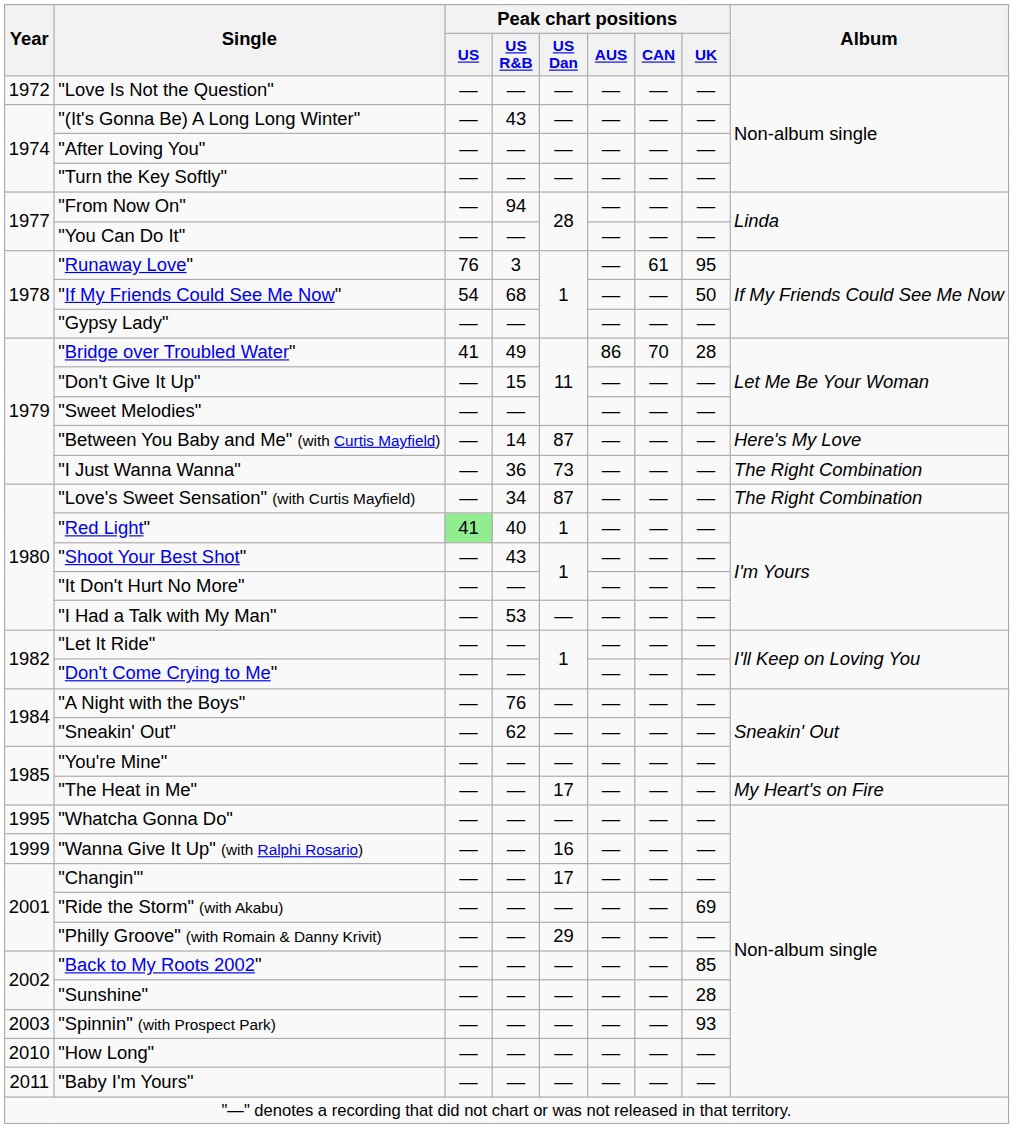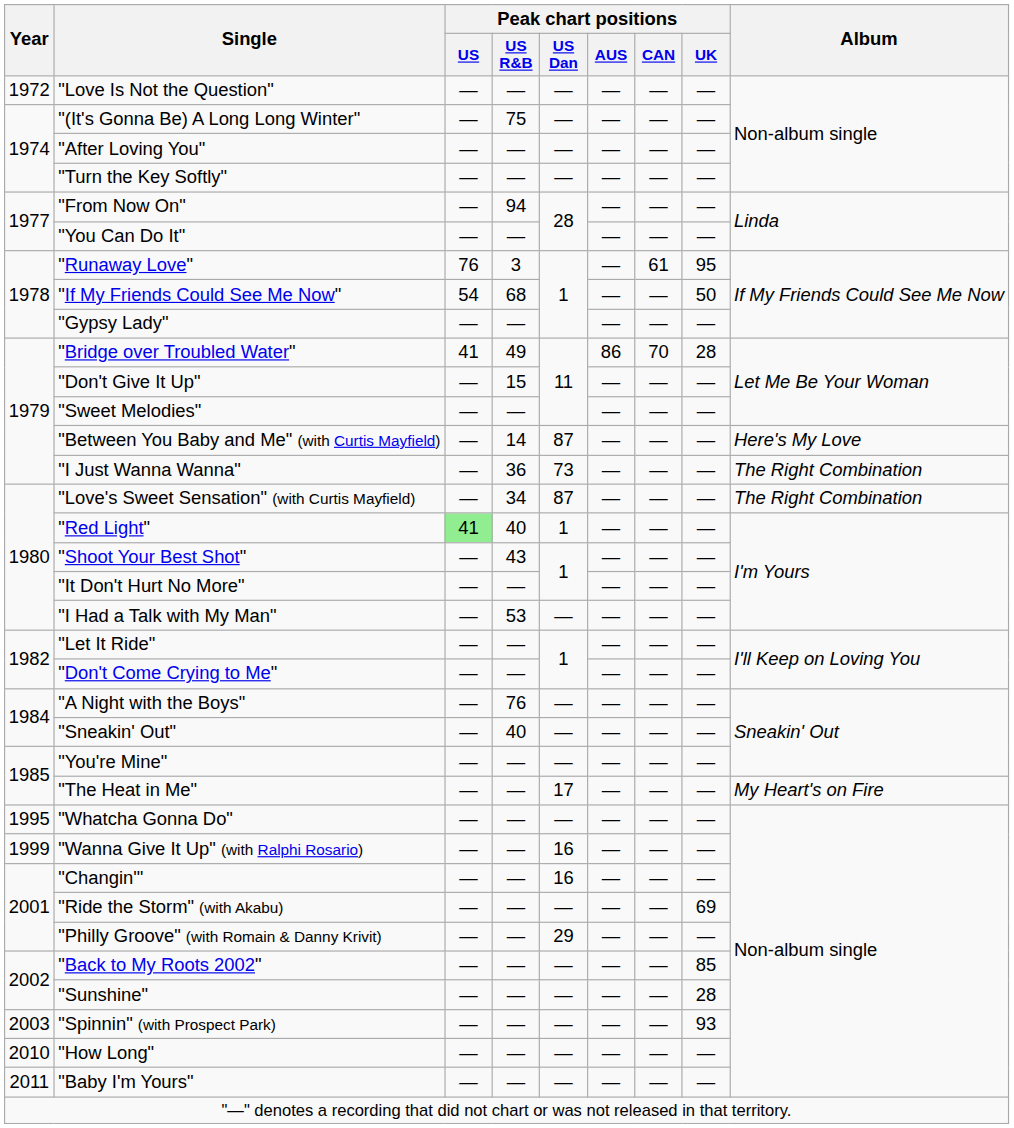 <table class="wikitable" style="text-align:center;">
 <tr>
 <th rowspan="2">Year</th>
 <th rowspan="2">Single</th>
 <th colspan="6">Peak chart positions</th>
 <th rowspan="2">Album</th>
 </tr>
 <tr style="font-size:smaller;">
 <th width="35"><a href='#'>US</a><br></th>
 <th width="35"><a href='#'>US<br>R&B</a><br></th>
 <th width="35"><a href='#'>US<br>Dan</a><br></th>
 <th width="35"><a href='#'>AUS</a><br></th>
 <th width="35"><a href='#'>CAN</a><br></th>
 <th width="35"><a href='#'>UK</a><br></th>
 </tr>
 <tr>
 <td rowspan="1">1972</td>
 <td align="left">"Love Is Not the Question"</td>
 <td>—</td>
 <td>—</td>
 <td>—</td>
 <td>—</td>
 <td>—</td>
 <td>—</td>
 <td align="left" rowspan="4">Non-album single</td>
 </tr>
 <tr>
 <td rowspan="3">1974</td>
 <td align="left">"(It's Gonna Be) A Long Long Winter"</td>
 <td>—</td>
-<td>43</td>
+<td>75</td>
 <td>—</td>
 <td>—</td>
 <td>—</td>
 <td>—</td>
 </tr>
 <tr>
 <td align="left">"After Loving You"</td>
 <td>—</td>
 <td>—</td>
 <td>—</td>
 <td>—</td>
 <td>—</td>
 <td>—</td>
 </tr>
 <tr>
 <td align="left">"Turn the Key Softly"</td>
 <td>—</td>
 <td>—</td>
 <td>—</td>
 <td>—</td>
 <td>—</td>
 <td>—</td>
 </tr>
 <tr>
 <td rowspan="2">1977</td>
 <td align="left">"From Now On"</td>
 <td>—</td>
 <td>94</td>
 <td rowspan="2">28</td>
 <td>—</td>
 <td>—</td>
 <td>—</td>
 <td align="left" rowspan="2"><em>Linda</em></td>
 </tr>
 <tr>
 <td align="left">"You Can Do It"</td>
 <td>—</td>
 <td>—</td>
 <td>—</td>
 <td>—</td>
 <td>—</td>
 </tr>
 <tr>
 <td rowspan="3">1978</td>
 <td align="left">"<a href='#'>Runaway Love</a>"</td>
 <td>76</td>
 <td>3</td>
 <td rowspan="3">1</td>
 <td>—</td>
 <td>61</td>
 <td>95</td>
 <td align="left" rowspan="3"><em>If My Friends Could See Me Now</em></td>
 </tr>
 <tr>
 <td align="left">"<a href='#'>If My Friends Could See Me Now</a>"</td>
 <td>54</td>
 <td>68</td>
 <td>—</td>
 <td>—</td>
 <td>50</td>
 </tr>
 <tr>
 <td align="left">"Gypsy Lady"</td>
 <td>—</td>
 <td>—</td>
 <td>—</td>
 <td>—</td>
 <td>—</td>
 </tr>
 <tr>
 <td rowspan="5">1979</td>
 <td align="left">"<a href='#'>Bridge over Troubled Water</a>"</td>
 <td>41</td>
 <td>49</td>
 <td rowspan="3">11</td>
 <td>86</td>
 <td>70</td>
 <td>28</td>
 <td align="left" rowspan="3"><em>Let Me Be Your Woman</em></td>
 </tr>
 <tr>
 <td align="left">"Don't Give It Up"</td>
 <td>—</td>
 <td>15</td>
 <td>—</td>
 <td>—</td>
 <td>—</td>
 </tr>
 <tr>
 <td align="left">"Sweet Melodies"</td>
 <td>—</td>
 <td>—</td>
 <td>—</td>
 <td>—</td>
 <td>—</td>
 </tr>
 <tr>
 <td align="left">"Between You Baby and Me" <small>(with <a href='#'>Curtis Mayfield</a>)</small></td>
 <td>—</td>
 <td>14</td>
 <td>87</td>
 <td>—</td>
 <td>—</td>
 <td>—</td>
 <td align="left" rowspan="1"><em>Here's My Love</em></td>
 </tr>
 <tr>
 <td align="left">"I Just Wanna Wanna"</td>
 <td>—</td>
 <td>36</td>
 <td>73</td>
 <td>—</td>
 <td>—</td>
 <td>—</td>
 <td align="left" rowspan="1"><em>The Right Combination</em></td>
 </tr>
 <tr>
 <td rowspan="5">1980</td>
 <td align="left">"Love's Sweet Sensation" <small>(with Curtis Mayfield)</small></td>
 <td>—</td>
 <td>34</td>
 <td>87</td>
 <td>—</td>
 <td>—</td>
 <td>—</td>
 <td align="left" rowspan="1"><em>The Right Combination</em></td>
 </tr>
 <tr>
 <td align="left">"<a href='#'>Red Light</a>"</td>
 <td style="background: lightgreen;">41</td>
 <td>40</td>
 <td>1</td>
 <td>—</td>
 <td>—</td>
 <td>—</td>
 <td align="left" rowspan="4"><em>I'm Yours</em></td>
 </tr>
 <tr>
 <td align="left">"<a href='#'>Shoot Your Best Shot</a>"</td>
 <td>—</td>
 <td>43</td>
 <td rowspan="2">1</td>
 <td>—</td>
 <td>—</td>
 <td>—</td>
 </tr>
 <tr>
 <td align="left">"It Don't Hurt No More"</td>
 <td>—</td>
 <td>—</td>
 <td>—</td>
 <td>—</td>
 <td>—</td>
 </tr>
 <tr>
 <td align="left">"I Had a Talk with My Man"</td>
 <td>—</td>
 <td>53</td>
 <td>—</td>
 <td>—</td>
 <td>—</td>
 <td>—</td>
 </tr>
 <tr>
 <td rowspan="2">1982</td>
 <td align="left">"Let It Ride"</td>
 <td>—</td>
 <td>—</td>
 <td rowspan="2">1</td>
 <td>—</td>
 <td>—</td>
 <td>—</td>
 <td align="left" rowspan="2"><em>I'll Keep on Loving You</em></td>
 </tr>
 <tr>
 <td align="left">"<a href='#'>Don't Come Crying to Me</a>"</td>
 <td>—</td>
 <td>—</td>
 <td>—</td>
 <td>—</td>
 <td>—</td>
 </tr>
 <tr>
 <td rowspan="2">1984</td>
 <td align="left">"A Night with the Boys"</td>
 <td>—</td>
 <td>76</td>
 <td>—</td>
 <td>—</td>
 <td>—</td>
 <td>—</td>
 <td align="left" rowspan="3"><em>Sneakin' Out</em></td>
 </tr>
 <tr>
 <td align="left">"Sneakin' Out"</td>
 <td>—</td>
-<td>62</td>
+<td>40</td>
 <td>—</td>
 <td>—</td>
 <td>—</td>
 <td>—</td>
 </tr>
 <tr>
 <td rowspan="2">1985</td>
 <td align="left">"You're Mine"</td>
 <td>—</td>
 <td>—</td>
 <td>—</td>
 <td>—</td>
 <td>—</td>
 <td>—</td>
 </tr>
 <tr>
 <td align="left">"The Heat in Me"</td>
 <td>—</td>
 <td>—</td>
 <td>17</td>
 <td>—</td>
 <td>—</td>
 <td>—</td>
 <td align="left" rowspan="1"><em>My Heart's on Fire</em></td>
 </tr>
 <tr>
 <td rowspan="1">1995</td>
 <td align="left">"Whatcha Gonna Do"</td>
 <td>—</td>
 <td>—</td>
 <td>—</td>
 <td>—</td>
 <td>—</td>
 <td>—</td>
 <td align="left" rowspan="10">Non-album single</td>
 </tr>
 <tr>
 <td rowspan="1">1999</td>
 <td align="left">"Wanna Give It Up" <small>(with <a href='#'>Ralphi Rosario</a>)</small></td>
 <td>—</td>
 <td>—</td>
 <td>16</td>
 <td>—</td>
 <td>—</td>
 <td>—</td>
 </tr>
 <tr>
 <td rowspan="3">2001</td>
 <td align="left">"Changin'"</td>
 <td>—</td>
 <td>—</td>
-<td>17</td>
+<td>16</td>
 <td>—</td>
 <td>—</td>
 <td>—</td>
 </tr>
 <tr>
 <td align="left">"Ride the Storm" <small>(with Akabu)</small></td>
 <td>—</td>
 <td>—</td>
 <td>—</td>
 <td>—</td>
 <td>—</td>
 <td>69</td>
 </tr>
 <tr>
 <td align="left">"Philly Groove" <small>(with Romain & Danny Krivit)</small></td>
 <td>—</td>
 <td>—</td>
 <td>29</td>
 <td>—</td>
 <td>—</td>
 <td>—</td>
 </tr>
 <tr>
 <td rowspan="2">2002</td>
 <td align="left">"<a href='#'>Back to My Roots 2002</a>"</td>
 <td>—</td>
 <td>—</td>
 <td>—</td>
 <td>—</td>
 <td>—</td>
 <td>85</td>
 </tr>
 <tr>
 <td align="left">"Sunshine"</td>
 <td>—</td>
 <td>—</td>
 <td>—</td>
 <td>—</td>
 <td>—</td>
 <td>28</td>
 </tr>
 <tr>
 <td rowspan="1">2003</td>
 <td align="left">"Spinnin" <small>(with Prospect Park)</small></td>
 <td>—</td>
 <td>—</td>
 <td>—</td>
 <td>—</td>
 <td>—</td>
 <td>93</td>
 </tr>
 <tr>
 <td rowspan="1">2010</td>
 <td align="left">"How Long"</td>
 <td>—</td>
 <td>—</td>
 <td>—</td>
 <td>—</td>
 <td>—</td>
 <td>—</td>
 </tr>
 <tr>
 <td rowspan="1">2011</td>
 <td align="left">"Baby I'm Yours"</td>
 <td>—</td>
 <td>—</td>
 <td>—</td>
 <td>—</td>
 <td>—</td>
 <td>—</td>
 </tr>
 <tr>
 <td colspan="15" style="font-size:90%">"—" denotes a recording that did not chart or was not released in that territory.</td>
 </tr>
 </table>
